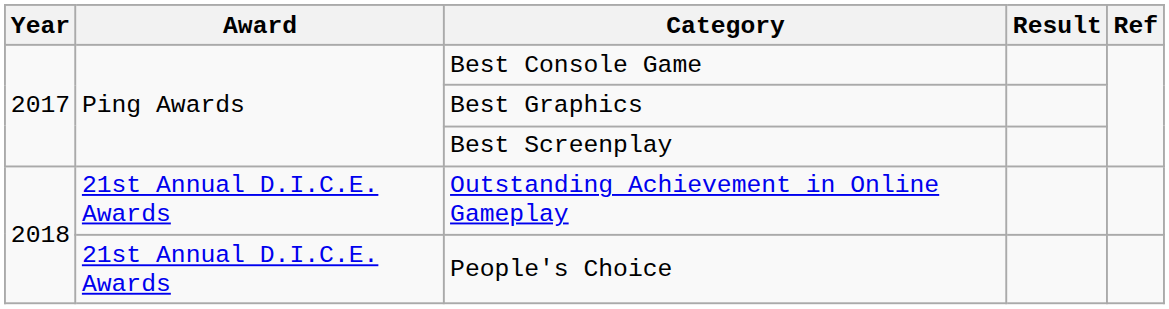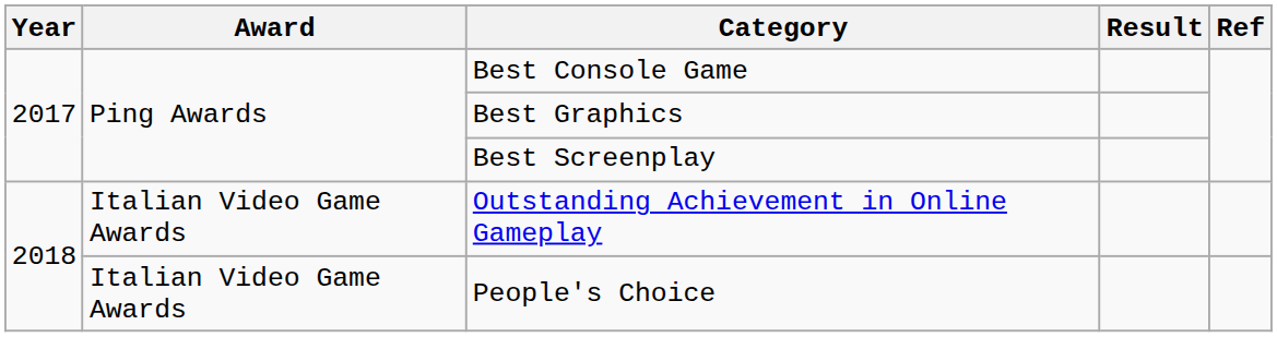 <table class="wikitable sortable">
 <tr>
 <th>Year</th>
 <th>Award</th>
 <th>Category</th>
 <th>Result</th>
 <th>Ref</th>
 </tr>
 <tr>
 <td style="text-align:center;" rowspan="3">2017</td>
 <td rowspan="3">Ping Awards</td>
 <td>Best Console Game</td>
 <td></td>
 <td rowspan="3" style="text-align:center;"></td>
 </tr>
 <tr>
 <td>Best Graphics</td>
 <td></td>
 </tr>
 <tr>
 <td>Best Screenplay</td>
 <td></td>
 </tr>
 <tr>
 <td style="text-align:center;" rowspan="2">2018</td>
-<td><a href='#'>21st Annual D.I.C.E. Awards</a></td>
+<td>Italian Video Game Awards</td>
 <td><a href='#'>Outstanding Achievement in Online Gameplay</a></td>
 <td></td>
 <td style="text-align:center;"></td>
 </tr>
 <tr>
-<td><a href='#'>21st Annual D.I.C.E. Awards</a></td>
+<td>Italian Video Game Awards</td>
 <td>People's Choice</td>
 <td></td>
 <td style="text-align:center;"></td>
 </tr>
 </table>
